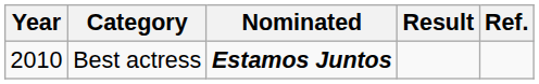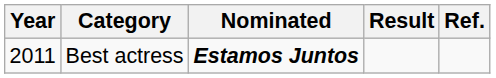 <table class="wikitable">
 <tr>
 <th>Year</th>
 <th>Category</th>
 <th>Nominated</th>
 <th>Result</th>
 <th>Ref.</th>
 </tr>
 <tr>
-<td>2010</td>
+<td>2011</td>
 <td>Best actress</td>
 <td><strong><em>Estamos Juntos</em></strong></td>
 <td></td>
 <td></td>
 </tr>
 </table>
